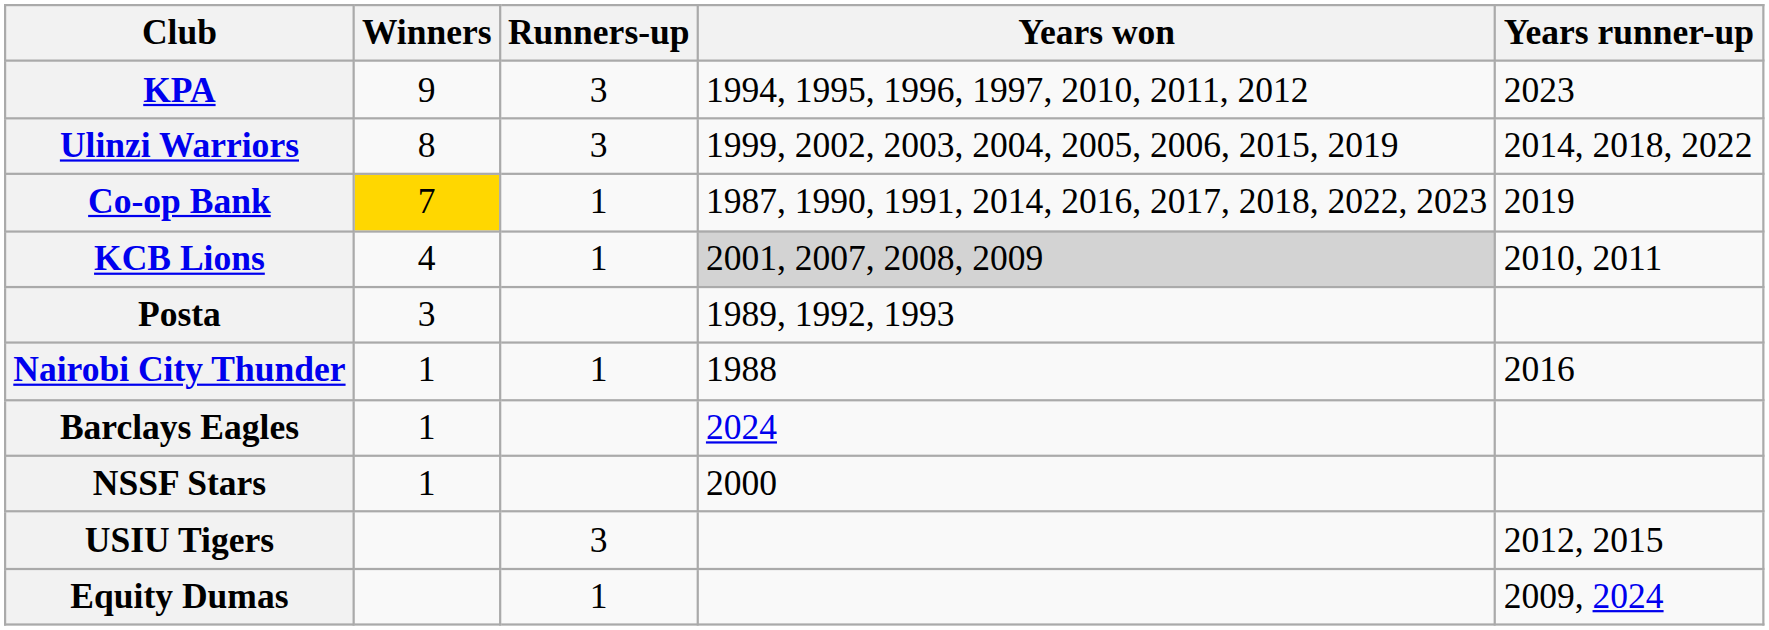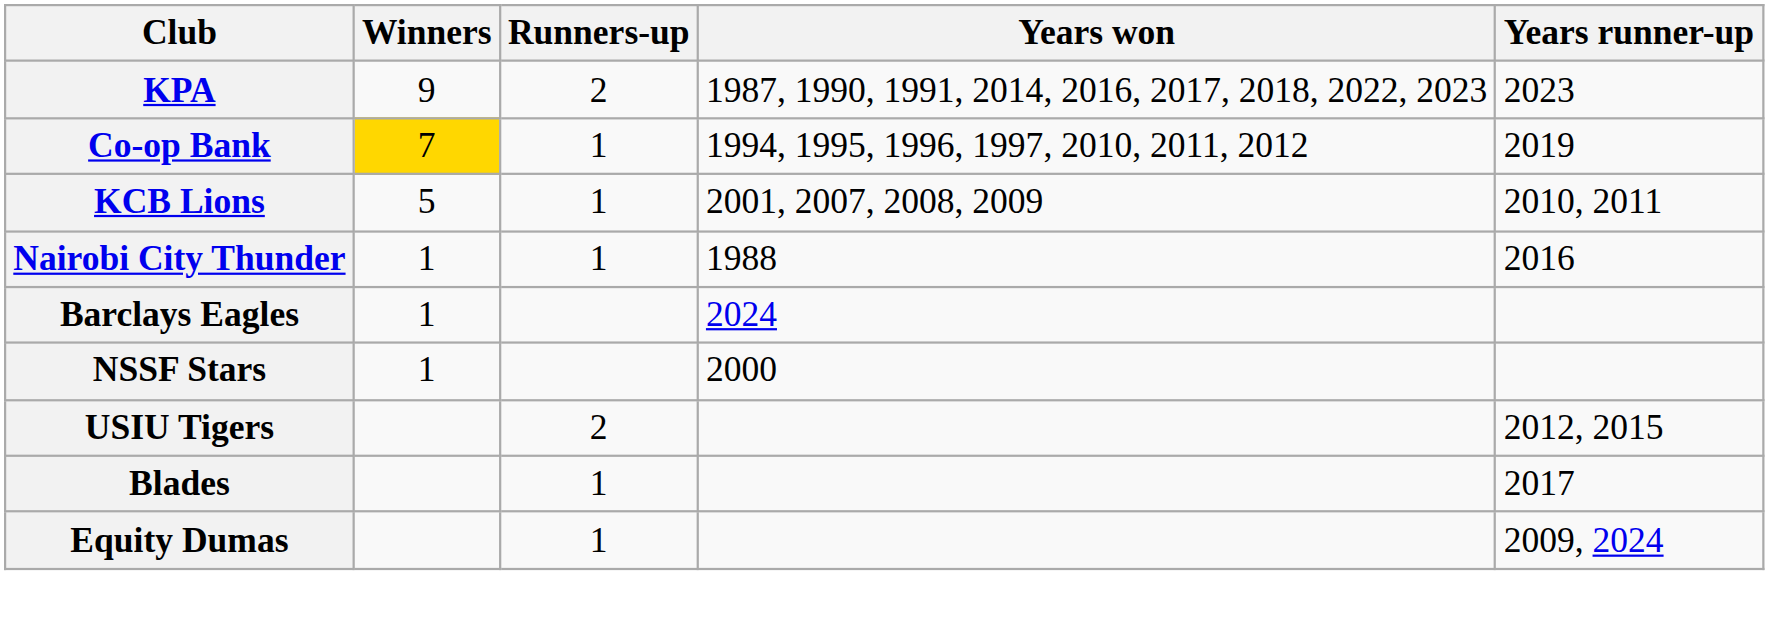 <table class="wikitable plainrowheaders sortable">
 <tr>
 <th>Club</th>
 <th>Winners</th>
 <th>Runners-up</th>
 <th class="unsortable">Years won</th>
 <th class="unsortable">Years runner-up</th>
 </tr>
 <tr>
 <th scope="row"><a href='#'>KPA</a></th>
 <td align="center">9</td>
-<td align="center">3</td>
-<td>1994, 1995, 1996, 1997, 2010, 2011, 2012</td>
+<td align="center">2</td>
+<td>1987, 1990, 1991, 2014, 2016, 2017, 2018, 2022, 2023</td>
 <td>2023</td>
-</tr>
-<tr>
-<th scope="row"><a href='#'>Ulinzi Warriors</a></th>
-<td align="center">8</td>
-<td align="center">3</td>
-<td>1999, 2002, 2003, 2004, 2005, 2006, 2015, 2019</td>
-<td>2014, 2018, 2022</td>
 </tr>
 <tr>
 <th scope="row"><a href='#'>Co-op Bank</a></th>
 <td align="center" style="background: gold;">7</td>
 <td align="center">1</td>
-<td>1987, 1990, 1991, 2014, 2016, 2017, 2018, 2022, 2023</td>
+<td>1994, 1995, 1996, 1997, 2010, 2011, 2012</td>
 <td>2019</td>
 </tr>
 <tr>
 <th scope="row"><a href='#'>KCB Lions</a></th>
-<td align="center">4</td>
+<td align="center">5</td>
 <td align="center">1</td>
-<td style="background: lightgrey;">2001, 2007, 2008, 2009</td>
+<td>2001, 2007, 2008, 2009</td>
 <td>2010, 2011</td>
-</tr>
-<tr>
-<th scope="row">Posta</th>
-<td align="center">3</td>
-<td align="center"></td>
-<td>1989, 1992, 1993</td>
-<td></td>
 </tr>
 <tr>
 <th scope="row"><a href='#'>Nairobi City Thunder</a></th>
 <td align="center">1</td>
 <td align="center">1</td>
 <td>1988</td>
 <td>2016</td>
 </tr>
 <tr>
 <th scope="row">Barclays Eagles</th>
 <td align="center">1</td>
 <td align="center"></td>
 <td><a href='#'>2024</a></td>
 <td></td>
 </tr>
 <tr>
 <th scope="row">NSSF Stars</th>
 <td align="center">1</td>
 <td align="center"></td>
 <td>2000</td>
 <td></td>
 </tr>
 <tr>
 <th scope="row">USIU Tigers</th>
 <td align="center"></td>
-<td align="center">3</td>
+<td align="center">2</td>
 <td></td>
 <td>2012, 2015</td>
+</tr>
+<tr>
+<th scope="row">Blades</th>
+<td align="center"></td>
+<td align="center">1</td>
+<td></td>
+<td>2017</td>
 </tr>
 <tr>
 <th scope="row">Equity Dumas</th>
 <td align="center"></td>
 <td align="center">1</td>
 <td></td>
 <td>2009, <a href='#'>2024</a></td>
 </tr>
 </table>
